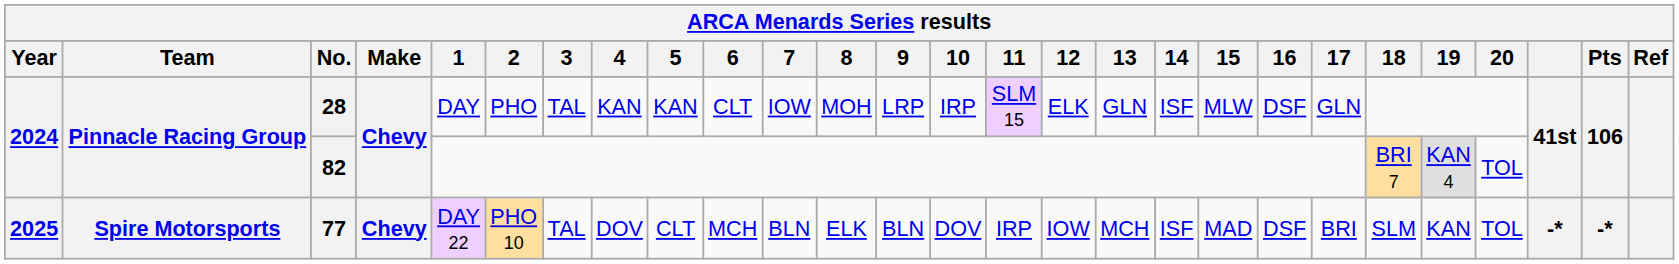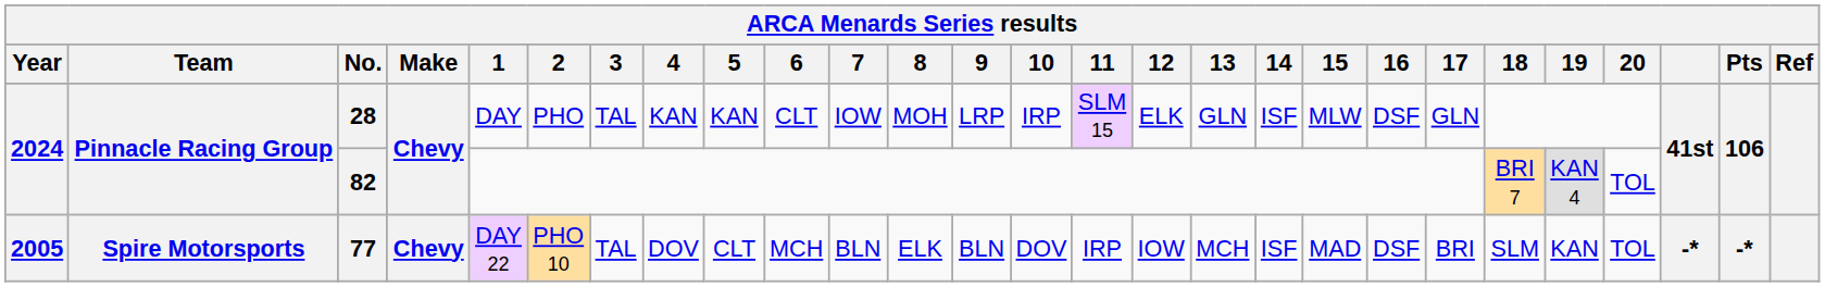 <table class="wikitable" style="text-align:center; font-size:75%">
 <tr>
 <th colspan=27><a href='#'>ARCA Menards Series</a> results</th>
 </tr>
 <tr>
 <th>Year</th>
 <th>Team</th>
 <th>No.</th>
 <th>Make</th>
 <th>1</th>
 <th>2</th>
 <th>3</th>
 <th>4</th>
 <th>5</th>
 <th>6</th>
 <th>7</th>
 <th>8</th>
 <th>9</th>
 <th>10</th>
 <th>11</th>
 <th>12</th>
 <th>13</th>
 <th>14</th>
 <th>15</th>
 <th>16</th>
 <th>17</th>
 <th>18</th>
 <th>19</th>
 <th>20</th>
 <th></th>
 <th>Pts</th>
 <th>Ref</th>
 </tr>
 <tr>
 <th rowspan=2><a href='#'>2024</a></th>
 <th rowspan=2><a href='#'>Pinnacle Racing Group</a></th>
 <th>28</th>
 <th rowspan=2><a href='#'>Chevy</a></th>
 <td><a href='#'>DAY</a></td>
 <td><a href='#'>PHO</a></td>
 <td><a href='#'>TAL</a></td>
 <td><a href='#'>KAN</a></td>
 <td><a href='#'>KAN</a></td>
 <td><a href='#'>CLT</a></td>
 <td><a href='#'>IOW</a></td>
 <td><a href='#'>MOH</a></td>
 <td><a href='#'>LRP</a></td>
 <td><a href='#'>IRP</a></td>
 <td style="background:#EFCFFF;"><a href='#'>SLM</a><br><small>15</small></td>
 <td><a href='#'>ELK</a></td>
 <td><a href='#'>GLN</a></td>
 <td><a href='#'>ISF</a></td>
 <td><a href='#'>MLW</a></td>
 <td><a href='#'>DSF</a></td>
 <td><a href='#'>GLN</a></td>
 <td colspan=3></td>
 <th rowspan=2>41st</th>
 <th rowspan=2>106</th>
 <th rowspan=2></th>
 </tr>
 <tr>
 <th>82</th>
 <td colspan=17></td>
 <td style="background:#FFDF9F;"><a href='#'>BRI</a><br><small>7</small></td>
 <td style="background:#DFDFDF;"><a href='#'>KAN</a><br><small>4</small></td>
 <td><a href='#'>TOL</a></td>
 </tr>
 <tr>
-<th><a href='#'>2025</a></th>
+<th><a href='#'>2005</a></th>
 <th><a href='#'>Spire Motorsports</a></th>
 <th>77</th>
 <th><a href='#'>Chevy</a></th>
 <td style="background:#EFCFFF;"><a href='#'>DAY</a><br><small>22</small></td>
 <td style="background:#FFDF9F;"><a href='#'>PHO</a><br><small>10</small></td>
 <td><a href='#'>TAL</a></td>
 <td><a href='#'>DOV</a></td>
 <td><a href='#'>CLT</a></td>
 <td><a href='#'>MCH</a></td>
 <td><a href='#'>BLN</a></td>
 <td><a href='#'>ELK</a></td>
 <td><a href='#'>BLN</a></td>
 <td><a href='#'>DOV</a></td>
 <td><a href='#'>IRP</a></td>
 <td><a href='#'>IOW</a></td>
 <td><a href='#'>MCH</a></td>
 <td><a href='#'>ISF</a></td>
 <td><a href='#'>MAD</a></td>
 <td><a href='#'>DSF</a></td>
 <td><a href='#'>BRI</a></td>
 <td><a href='#'>SLM</a></td>
 <td><a href='#'>KAN</a></td>
 <td><a href='#'>TOL</a></td>
 <th>-*</th>
 <th>-*</th>
 <th></th>
 </tr>
 </table>
